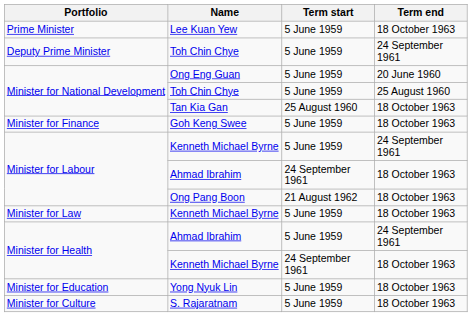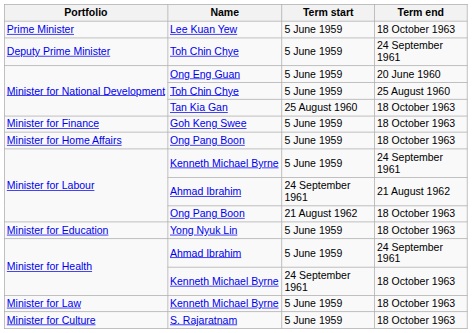 <table class="wikitable unsortable" style="font-size: 90%;">
 <tr>
 <th scope="col">Portfolio</th>
 <th scope="col"  width="150px">Name</th>
 <th scope="col"  width="120px">Term start</th>
 <th scope="col"  width="120px">Term end</th>
 </tr>
 <tr>
 <td><a href='#'>Prime Minister</a></td>
 <td><a href='#'>Lee Kuan Yew</a></td>
 <td>5 June 1959</td>
 <td>18 October 1963</td>
 </tr>
 <tr>
 <td><a href='#'>Deputy Prime Minister</a></td>
 <td><a href='#'>Toh Chin Chye</a></td>
 <td>5 June 1959</td>
 <td>24 September 1961</td>
 </tr>
 <tr>
 <td rowspan="3"><a href='#'>Minister for National Development</a></td>
 <td><a href='#'>Ong Eng Guan</a></td>
 <td>5 June 1959</td>
 <td>20 June 1960</td>
 </tr>
 <tr>
 <td><a href='#'>Toh Chin Chye</a></td>
 <td>5 June 1959</td>
 <td>25 August 1960</td>
 </tr>
 <tr>
 <td><a href='#'>Tan Kia Gan</a></td>
 <td>25 August 1960</td>
 <td>18 October 1963</td>
 </tr>
 <tr>
 <td><a href='#'>Minister for Finance</a></td>
 <td><a href='#'>Goh Keng Swee</a></td>
 <td>5 June 1959</td>
 <td>18 October 1963</td>
 </tr>
 <tr>
+<td><a href='#'>Minister for Home Affairs</a></td>
+<td><a href='#'>Ong Pang Boon</a></td>
+<td>5 June 1959</td>
+<td>18 October 1963</td>
+</tr>
+<tr>
 <td rowspan="3"><a href='#'>Minister for Labour</a></td>
 <td><a href='#'>Kenneth Michael Byrne</a></td>
 <td>5 June 1959</td>
 <td>24 September 1961</td>
 </tr>
 <tr>
 <td><a href='#'>Ahmad Ibrahim</a></td>
 <td>24 September 1961</td>
-<td>18 October 1963</td>
+<td>21 August 1962</td>
 </tr>
 <tr>
 <td><a href='#'>Ong Pang Boon</a></td>
 <td>21 August 1962</td>
 <td>18 October 1963</td>
 </tr>
 <tr>
-<td><a href='#'>Minister for Law</a></td>
-<td><a href='#'>Kenneth Michael Byrne</a></td>
+<td><a href='#'>Minister for Education</a></td>
+<td><a href='#'>Yong Nyuk Lin</a></td>
 <td>5 June 1959</td>
 <td>18 October 1963</td>
 </tr>
 <tr>
 <td rowspan="2"><a href='#'>Minister for Health</a></td>
 <td><a href='#'>Ahmad Ibrahim</a></td>
 <td>5 June 1959</td>
 <td>24 September 1961</td>
 </tr>
 <tr>
 <td><a href='#'>Kenneth Michael Byrne</a></td>
 <td>24 September 1961</td>
 <td>18 October 1963</td>
 </tr>
 <tr>
-<td><a href='#'>Minister for Education</a></td>
-<td><a href='#'>Yong Nyuk Lin</a></td>
+<td><a href='#'>Minister for Law</a></td>
+<td><a href='#'>Kenneth Michael Byrne</a></td>
 <td>5 June 1959</td>
 <td>18 October 1963</td>
 </tr>
 <tr>
 <td><a href='#'>Minister for Culture</a></td>
 <td><a href='#'>S. Rajaratnam</a></td>
 <td>5 June 1959</td>
 <td>18 October 1963</td>
 </tr>
 </table>
